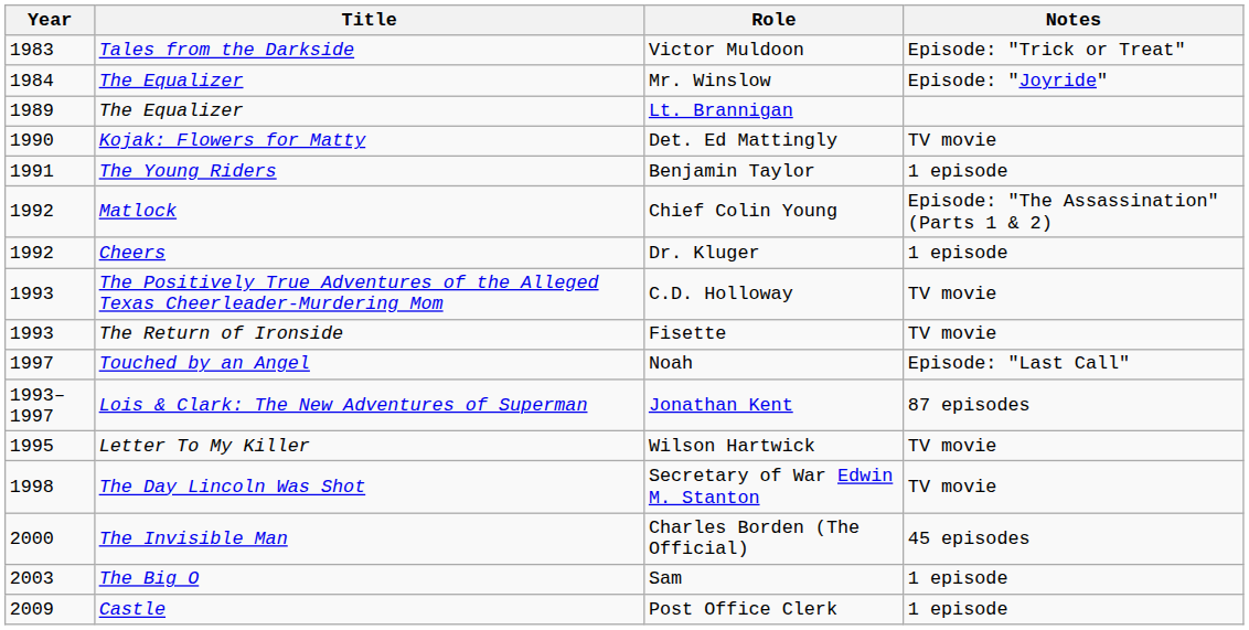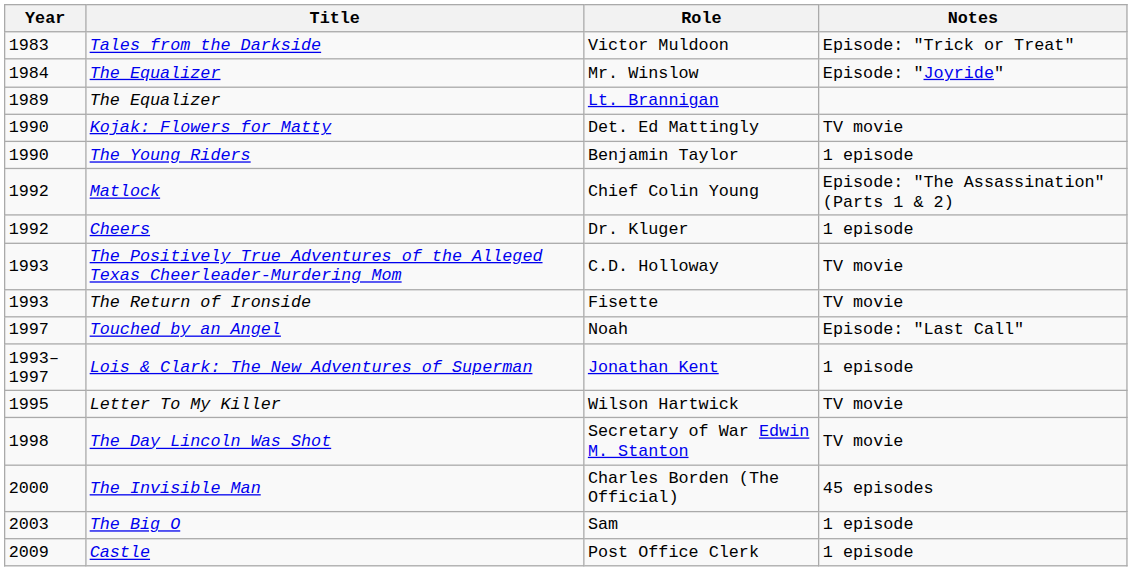 <table class="wikitable sortable">
 <tr>
 <th>Year</th>
 <th>Title</th>
 <th>Role</th>
 <th>Notes</th>
 </tr>
 <tr>
 <td>1983</td>
 <td><em><a href='#'>Tales from the Darkside</a></em></td>
 <td>Victor Muldoon</td>
 <td>Episode: "Trick or Treat"</td>
 </tr>
 <tr>
 <td>1984</td>
 <td><em><a href='#'>The Equalizer</a></em></td>
 <td>Mr. Winslow</td>
 <td>Episode: "<a href='#'>Joyride</a>" </td>
 </tr>
 <tr>
 <td>1989</td>
 <td><em>The Equalizer</em></td>
 <td><a href='#'>Lt. Brannigan</a></td>
 <td></td>
 </tr>
 <tr>
 <td>1990</td>
 <td><em><a href='#'>Kojak: Flowers for Matty</a></em></td>
 <td>Det. Ed Mattingly</td>
 <td>TV movie</td>
 </tr>
 <tr>
-<td>1991</td>
+<td>1990</td>
 <td><em><a href='#'>The Young Riders</a></em></td>
 <td>Benjamin Taylor</td>
 <td>1 episode</td>
 </tr>
 <tr>
 <td>1992</td>
 <td><em><a href='#'>Matlock</a></em></td>
 <td>Chief Colin Young</td>
 <td>Episode: "The Assassination" (Parts 1 & 2)</td>
 </tr>
 <tr>
 <td>1992</td>
 <td><em><a href='#'>Cheers</a></em></td>
 <td>Dr. Kluger</td>
 <td>1 episode</td>
 </tr>
 <tr>
 <td>1993</td>
 <td><em><a href='#'>The Positively True Adventures of the Alleged Texas Cheerleader-Murdering Mom</a></em></td>
 <td>C.D. Holloway</td>
 <td>TV movie</td>
 </tr>
 <tr>
 <td>1993</td>
 <td><em>The Return of Ironside</em></td>
 <td>Fisette</td>
 <td>TV movie</td>
 </tr>
 <tr>
 <td>1997</td>
 <td><em><a href='#'>Touched by an Angel</a></em></td>
 <td>Noah</td>
 <td>Episode: "Last Call"</td>
 </tr>
 <tr>
 <td>1993–1997</td>
 <td><em><a href='#'>Lois & Clark: The New Adventures of Superman</a></em></td>
 <td><a href='#'>Jonathan Kent</a></td>
-<td>87 episodes</td>
+<td>1 episode</td>
 </tr>
 <tr>
 <td>1995</td>
 <td><em>Letter To My Killer</em></td>
 <td>Wilson Hartwick</td>
 <td>TV movie</td>
 </tr>
 <tr>
 <td>1998</td>
 <td><em><a href='#'>The Day Lincoln Was Shot</a></em></td>
 <td>Secretary of War <a href='#'>Edwin M. Stanton</a></td>
 <td>TV movie</td>
 </tr>
 <tr>
 <td>2000</td>
 <td><em><a href='#'>The Invisible Man</a></em></td>
 <td>Charles Borden (The Official)</td>
 <td>45 episodes</td>
 </tr>
 <tr>
 <td>2003</td>
 <td><em><a href='#'>The Big O</a></em></td>
 <td>Sam</td>
 <td>1 episode</td>
 </tr>
 <tr>
 <td>2009</td>
 <td><em><a href='#'>Castle</a></em></td>
 <td>Post Office Clerk</td>
 <td>1 episode</td>
 </tr>
 </table>
